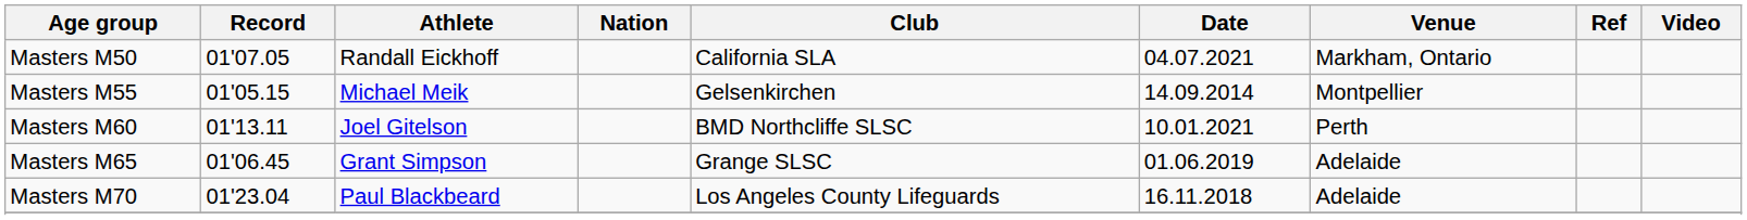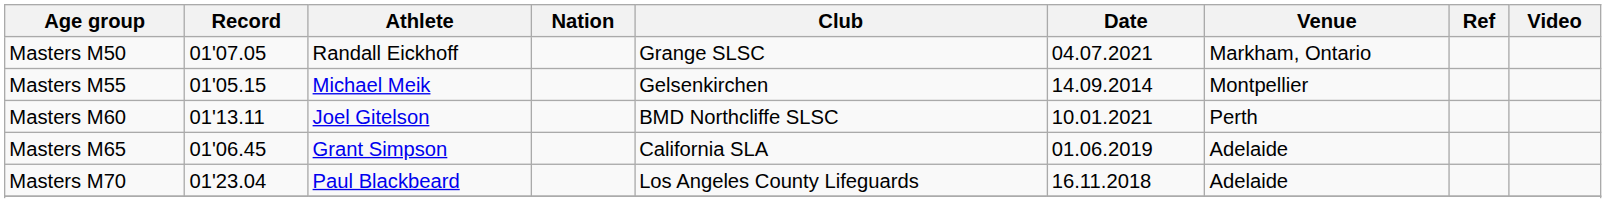 <table class="wikitable" style="font-size:95%; width: 95%;">
 <tr>
 <th>Age group</th>
 <th>Record</th>
 <th>Athlete</th>
 <th>Nation</th>
 <th>Club</th>
 <th>Date</th>
 <th>Venue</th>
 <th>Ref</th>
 <th>Video</th>
 </tr>
 <tr>
 <td>Masters M50</td>
 <td>01'07.05</td>
 <td>Randall Eickhoff</td>
 <td></td>
-<td>California SLA</td>
+<td>Grange SLSC</td>
 <td>04.07.2021</td>
 <td>Markham, Ontario</td>
 <td></td>
 <td></td>
 </tr>
 <tr>
 <td>Masters M55</td>
 <td>01'05.15</td>
 <td><a href='#'>Michael Meik</a></td>
 <td></td>
 <td>Gelsenkirchen</td>
 <td>14.09.2014</td>
 <td>Montpellier</td>
 <td></td>
 <td></td>
 </tr>
 <tr>
 <td>Masters M60</td>
 <td>01'13.11</td>
 <td><a href='#'>Joel Gitelson</a></td>
 <td></td>
 <td>BMD Northcliffe SLSC</td>
 <td>10.01.2021</td>
 <td>Perth</td>
 <td></td>
 <td></td>
 </tr>
 <tr>
 <td>Masters M65</td>
 <td>01'06.45</td>
 <td><a href='#'>Grant Simpson</a></td>
 <td></td>
-<td>Grange SLSC</td>
+<td>California SLA</td>
 <td>01.06.2019</td>
 <td>Adelaide</td>
 <td></td>
 <td></td>
 </tr>
 <tr>
 <td>Masters M70</td>
 <td>01'23.04</td>
 <td><a href='#'>Paul Blackbeard</a></td>
 <td></td>
 <td>Los Angeles County Lifeguards</td>
 <td>16.11.2018</td>
 <td>Adelaide</td>
 <td></td>
 <td></td>
 </tr>
 <tr>
 </tr>
 <tr style="background:#f0f0f0;">
 </tr>
 </table>
